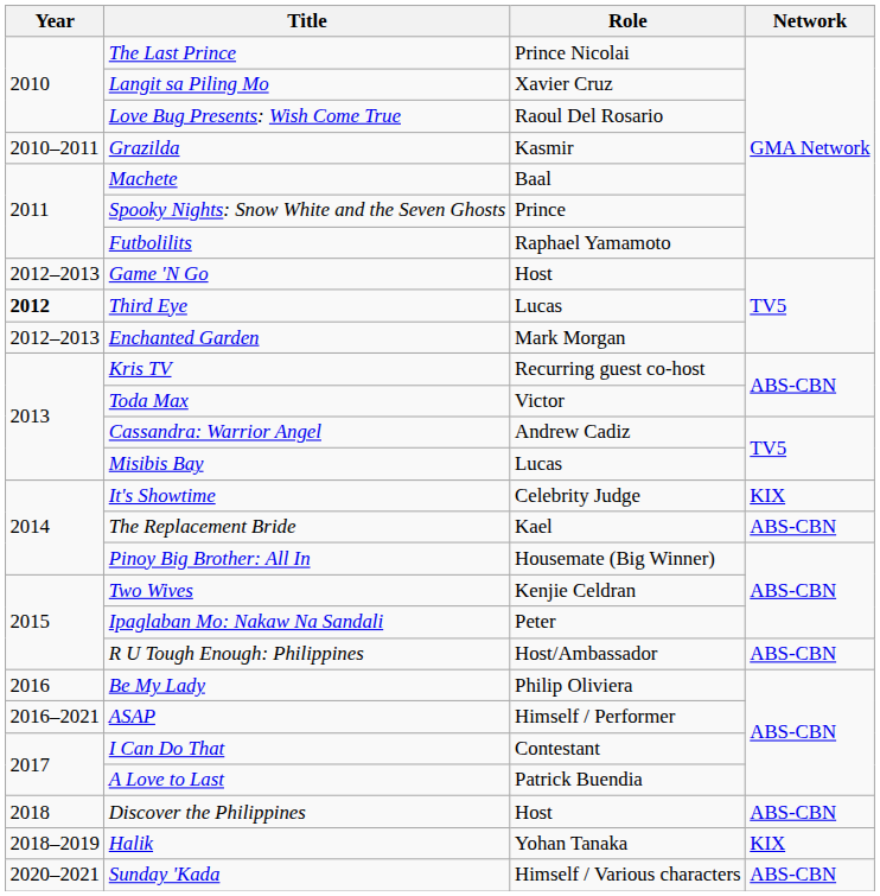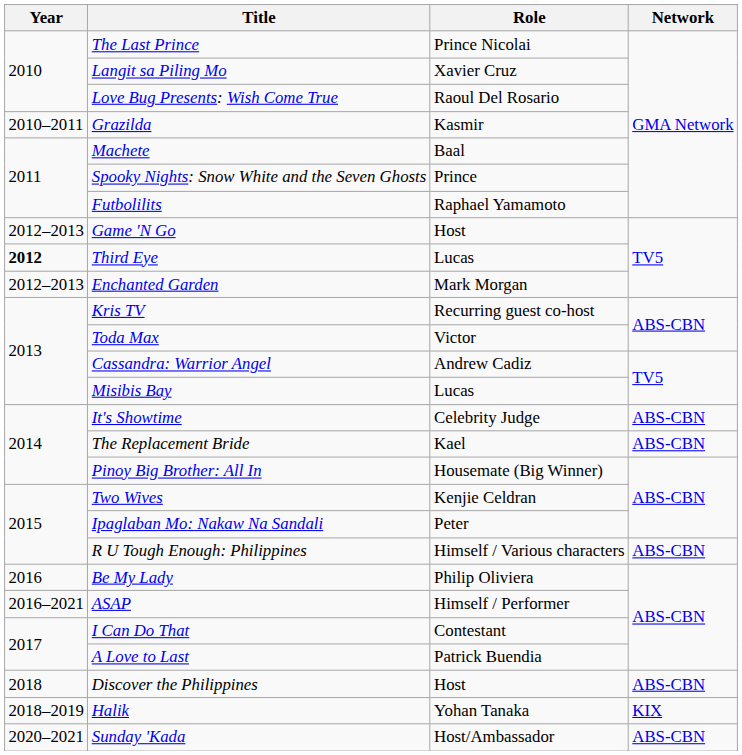 <table class="wikitable sortable">
 <tr>
 <th>Year</th>
 <th>Title</th>
 <th>Role</th>
 <th>Network</th>
 </tr>
 <tr>
 <td rowspan=3>2010</td>
 <td><em><a href='#'>The Last Prince</a></em></td>
 <td>Prince Nicolai</td>
 <td rowspan=7><a href='#'>GMA Network</a></td>
 </tr>
 <tr>
 <td><em><a href='#'>Langit sa Piling Mo</a></em></td>
 <td>Xavier Cruz</td>
 </tr>
 <tr>
 <td><em><a href='#'>Love Bug Presents</a>: <a href='#'>Wish Come True</a></em></td>
 <td>Raoul Del Rosario</td>
 </tr>
 <tr>
 <td>2010–2011</td>
 <td><em><a href='#'>Grazilda</a></em></td>
 <td>Kasmir</td>
 </tr>
 <tr>
 <td rowspan=3>2011</td>
 <td><em><a href='#'>Machete</a></em></td>
 <td>Baal</td>
 </tr>
 <tr>
 <td><em><a href='#'>Spooky Nights</a>: Snow White and the Seven Ghosts</em></td>
 <td>Prince</td>
 </tr>
 <tr>
 <td><em><a href='#'>Futbolilits</a></em></td>
 <td>Raphael Yamamoto</td>
 </tr>
 <tr>
 <td>2012–2013</td>
 <td><em><a href='#'>Game 'N Go</a></em></td>
 <td>Host</td>
 <td rowspan=3><a href='#'>TV5</a></td>
 </tr>
 <tr>
 <td><strong>2012</strong></td>
 <td><em><a href='#'>Third Eye</a></em></td>
 <td>Lucas</td>
 </tr>
 <tr>
 <td>2012–2013</td>
 <td><em><a href='#'>Enchanted Garden</a></em></td>
 <td>Mark Morgan</td>
 </tr>
 <tr>
 <td rowspan=4>2013</td>
 <td><em><a href='#'>Kris TV</a></em></td>
 <td>Recurring guest co-host</td>
 <td rowspan=2><a href='#'>ABS-CBN</a></td>
 </tr>
 <tr>
 <td><em><a href='#'>Toda Max</a></em></td>
 <td>Victor</td>
 </tr>
 <tr>
 <td><em><a href='#'>Cassandra: Warrior Angel</a></em></td>
 <td>Andrew Cadiz</td>
 <td rowspan=2><a href='#'>TV5</a></td>
 </tr>
 <tr>
 <td><em><a href='#'>Misibis Bay</a></em></td>
 <td>Lucas</td>
 </tr>
 <tr>
 <td rowspan=3>2014</td>
 <td><em><a href='#'>It's Showtime</a></em></td>
 <td>Celebrity Judge</td>
-<td><a href='#'>KIX</a></td>
+<td><a href='#'>ABS-CBN</a></td>
 </tr>
 <tr>
 <td><em>The Replacement Bride</em></td>
 <td>Kael</td>
 <td><a href='#'>ABS-CBN</a></td>
 </tr>
 <tr>
 <td><em><a href='#'>Pinoy Big Brother: All In</a></em></td>
 <td>Housemate (Big Winner)</td>
 <td rowspan=3><a href='#'>ABS-CBN</a></td>
 </tr>
 <tr>
 <td rowspan=3>2015</td>
 <td><em><a href='#'>Two Wives</a></em></td>
 <td>Kenjie Celdran</td>
 </tr>
 <tr>
 <td><em><a href='#'>Ipaglaban Mo: Nakaw Na Sandali</a></em></td>
 <td>Peter</td>
 </tr>
 <tr>
 <td><em>R U Tough Enough: Philippines</em></td>
-<td>Host/Ambassador</td>
+<td>Himself / Various characters</td>
 <td><a href='#'>ABS-CBN</a></td>
 </tr>
 <tr>
 <td>2016</td>
 <td><em><a href='#'>Be My Lady</a></em></td>
 <td>Philip Oliviera</td>
 <td rowspan=4><a href='#'>ABS-CBN</a></td>
 </tr>
 <tr>
 <td>2016–2021</td>
 <td><em><a href='#'>ASAP</a></em></td>
 <td>Himself / Performer</td>
 </tr>
 <tr>
 <td rowspan=2>2017</td>
 <td><em><a href='#'>I Can Do That</a></em></td>
 <td>Contestant</td>
 </tr>
 <tr>
 <td><em><a href='#'>A Love to Last</a></em></td>
 <td>Patrick Buendia</td>
 </tr>
 <tr>
 <td>2018</td>
 <td><em>Discover the Philippines</em></td>
 <td>Host</td>
 <td><a href='#'>ABS-CBN</a></td>
 </tr>
 <tr>
 <td>2018–2019</td>
 <td><em><a href='#'>Halik</a></em></td>
 <td>Yohan Tanaka</td>
 <td><a href='#'>KIX</a></td>
 </tr>
 <tr>
 <td>2020–2021</td>
 <td><em><a href='#'>Sunday 'Kada</a></em></td>
-<td>Himself / Various characters</td>
+<td>Host/Ambassador</td>
 <td><a href='#'>ABS-CBN</a></td>
 </tr>
 </table>
